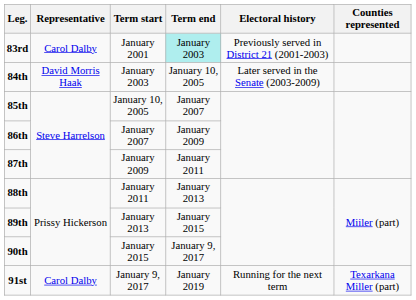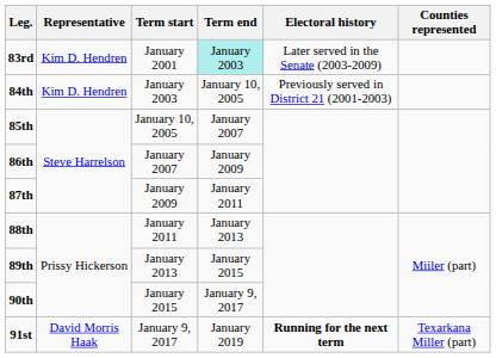 <table class="wikitable" style="text-align:center">
 <tr>
 <th>Leg.</th>
 <th>Representative</th>
 <th>Term start</th>
 <th>Term end</th>
 <th>Electoral history</th>
 <th>Counties represented</th>
 </tr>
 <tr>
 <td><strong>83rd</strong></td>
-<td><a href='#'>Carol Dalby</a></td>
+<td><a href='#'>Kim D. Hendren</a></td>
 <td>January 2001</td>
 <td style="background: paleturquoise;">January 2003</td>
-<td>Previously served in <a href='#'>District 21</a> (2001-2003)</td>
+<td>Later served in the <a href='#'>Senate</a> (2003-2009)</td>
 <td></td>
 </tr>
 <tr>
 <td><strong>84th</strong></td>
-<td><a href='#'>David Morris Haak</a></td>
+<td><a href='#'>Kim D. Hendren</a></td>
 <td>January 2003</td>
 <td>January 10, 2005</td>
-<td>Later served in the <a href='#'>Senate</a> (2003-2009)</td>
+<td>Previously served in <a href='#'>District 21</a> (2001-2003)</td>
 <td></td>
 </tr>
 <tr>
 <td><strong>85th</strong></td>
 <td rowspan=3><a href='#'>Steve Harrelson</a></td>
 <td>January 10, 2005 </td>
 <td>January 2007</td>
 <td rowspan=3></td>
 <td rowspan=3></td>
 </tr>
 <tr>
 <td><strong>86th</strong></td>
 <td>January 2007</td>
 <td>January 2009</td>
 </tr>
 <tr>
 <td><strong>87th</strong></td>
 <td>January 2009</td>
 <td>January 2011</td>
 </tr>
 <tr>
 <td><strong>88th</strong></td>
 <td rowspan=3>Prissy Hickerson</td>
 <td>January 2011</td>
 <td>January 2013</td>
 <td rowspan=3></td>
 <td rowspan=3><a href='#'>Miiler</a> (part)</td>
 </tr>
 <tr>
 <td><strong>89th</strong></td>
 <td>January 2013</td>
 <td>January 2015</td>
 </tr>
 <tr>
 <td><strong>90th</strong></td>
 <td>January 2015</td>
 <td>January 9, 2017</td>
 </tr>
 <tr>
 <td><strong>91st</strong></td>
-<td><a href='#'>Carol Dalby</a></td>
+<td><a href='#'>David Morris Haak</a></td>
 <td>January 9, 2017</td>
 <td>January 2019</td>
-<td>Running for the next term</td>
+<td><strong>Running for the next term</strong></td>
 <td><a href='#'>Texarkana</a><br><a href='#'>Miller</a> (part)</td>
 </tr>
 </table>
